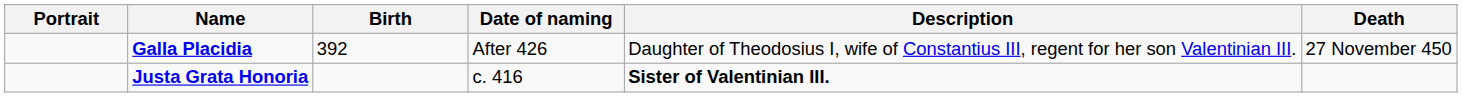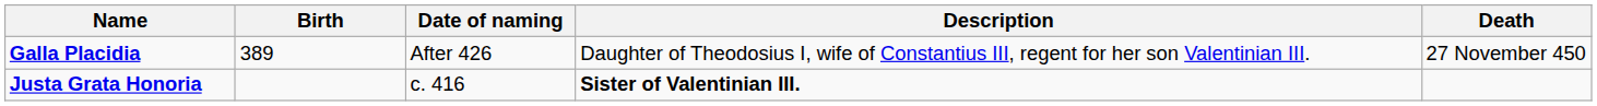 <table class="wikitable" width="100%">
 <tr>
-<th style="width:100px">Portrait</th>
 <th>Name</th>
 <th style="width:8em">Birth</th>
 <th style="width:8em">Date of naming</th>
 <th>Description</th>
 <th style="width:8em">Death</th>
 </tr>
 <tr>
-<td></td>
 <td><strong><a href='#'>Galla Placidia</a></strong><br></td>
-<td>392</td>
+<td>389</td>
 <td>After 426</td>
 <td>Daughter of Theodosius I, wife of <a href='#'>Constantius III</a>, regent for her son <a href='#'>Valentinian III</a>.</td>
 <td>27 November 450</td>
 </tr>
 <tr>
-<td></td>
 <td><strong><a href='#'>Justa Grata Honoria</a></strong><br></td>
 <td></td>
 <td>c. 416</td>
 <td><strong>Sister of Valentinian III.</strong></td>
 <td></td>
 </tr>
 </table>
